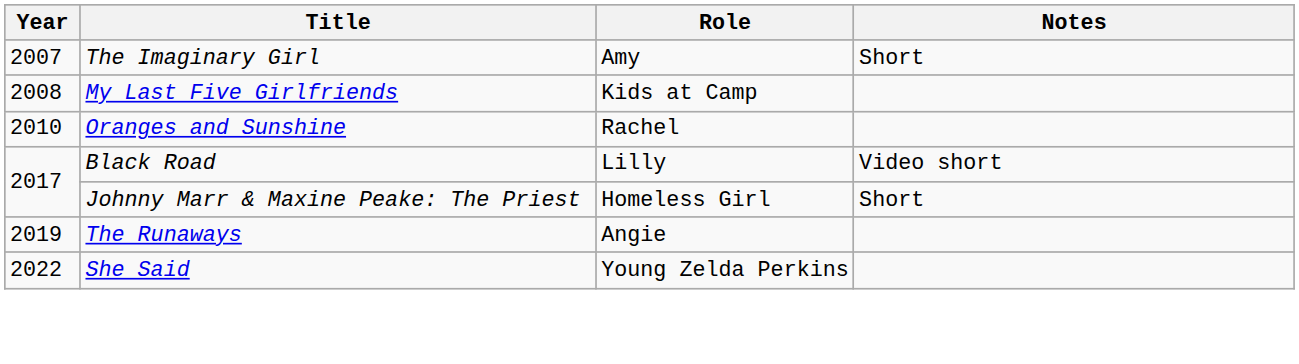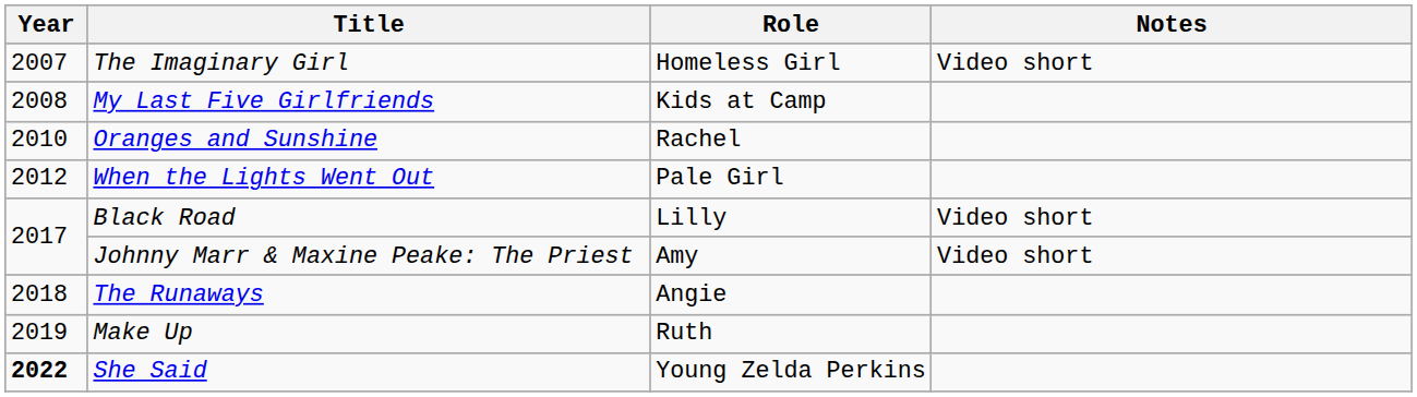 <table class="wikitable">
 <tr>
 <th style="width:3em;">Year</th>
 <th style="width:40%;">Title</th>
 <th style="width:20%;">Role</th>
 <th>Notes</th>
 </tr>
 <tr>
 <td>2007</td>
 <td><em>The Imaginary Girl</em></td>
-<td>Amy</td>
-<td>Short</td>
+<td>Homeless Girl</td>
+<td>Video short</td>
 </tr>
 <tr>
 <td>2008</td>
 <td><em><a href='#'>My Last Five Girlfriends</a></em></td>
 <td>Kids at Camp</td>
 <td></td>
 </tr>
 <tr>
 <td>2010</td>
 <td><em><a href='#'>Oranges and Sunshine</a></em></td>
 <td>Rachel</td>
 <td></td>
 </tr>
 <tr>
+<td>2012</td>
+<td><em><a href='#'>When the Lights Went Out</a></em></td>
+<td>Pale Girl</td>
+<td></td>
+</tr>
+<tr>
 <td rowspan="2">2017</td>
 <td><em>Black Road</em></td>
 <td>Lilly</td>
 <td>Video short</td>
 </tr>
 <tr>
 <td><em>Johnny Marr & Maxine Peake: The Priest</em></td>
-<td>Homeless Girl</td>
-<td>Short</td>
+<td>Amy</td>
+<td>Video short</td>
 </tr>
 <tr>
-<td>2019</td>
+<td>2018</td>
 <td><em><a href='#'>The Runaways</a></em></td>
 <td>Angie</td>
 <td></td>
 </tr>
 <tr>
-<td>2022</td>
+<td>2019</td>
+<td><em>Make Up</em></td>
+<td>Ruth</td>
+<td></td>
+</tr>
+<tr>
+<td><strong>2022</strong></td>
 <td><em><a href='#'>She Said</a></em></td>
 <td>Young Zelda Perkins</td>
 <td></td>
 </tr>
 </table>
